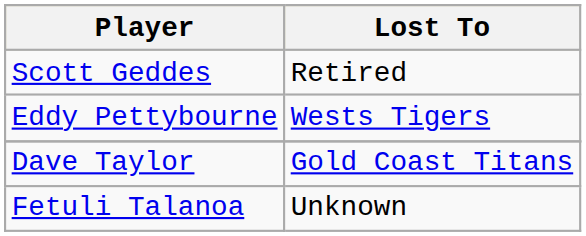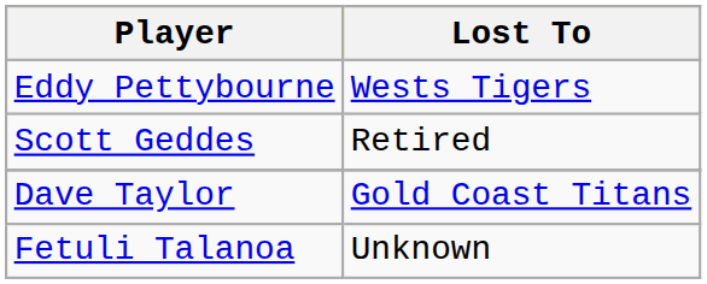 <table class="wikitable">
 <tr bgcolor=#bdb76b>
 <th>Player</th>
 <th>Lost To</th>
 </tr>
 <tr>
+<td><a href='#'>Eddy Pettybourne</a></td>
+<td> <a href='#'>Wests Tigers</a></td>
+</tr>
+<tr>
 <td><a href='#'>Scott Geddes</a></td>
 <td>Retired</td>
-</tr>
-<tr>
-<td><a href='#'>Eddy Pettybourne</a></td>
-<td> <a href='#'>Wests Tigers</a></td>
 </tr>
 <tr>
 </tr>
 <tr>
 <td><a href='#'>Dave Taylor</a></td>
 <td> <a href='#'>Gold Coast Titans</a></td>
 </tr>
 <tr>
 <td><a href='#'>Fetuli Talanoa</a></td>
 <td>Unknown</td>
 </tr>
 </table>
